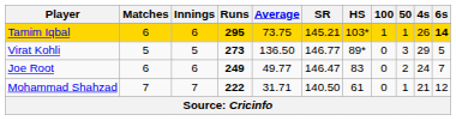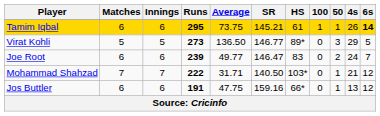 <table class="wikitable" style="text-align: center">
 <tr>
 <th>Player</th>
 <th>Matches</th>
 <th>Innings</th>
 <th>Runs</th>
 <th><a href='#'>Average</a></th>
 <th>SR</th>
 <th>HS</th>
 <th>100</th>
 <th>50</th>
 <th>4s</th>
 <th>6s</th>
 </tr>
 <tr>
 </tr>
 <tr style="background:gold;">
 <td style="text-align:left"> <a href='#'>Tamim Iqbal</a></td>
 <td>6</td>
 <td>6</td>
 <td><strong>295</strong></td>
 <td>73.75</td>
 <td>145.21</td>
-<td>103*</td>
+<td>61</td>
 <td>1</td>
 <td>1</td>
 <td>26</td>
 <td><strong>14</strong></td>
 </tr>
 <tr>
 <td style="text-align:left"> <a href='#'>Virat Kohli</a></td>
 <td>5</td>
 <td>5</td>
 <td><strong>273</strong></td>
 <td>136.50</td>
 <td>146.77</td>
 <td>89*</td>
 <td>0</td>
 <td>3</td>
 <td>29</td>
 <td>5</td>
 </tr>
 <tr>
 <td style="text-align:left"> <a href='#'>Joe Root</a></td>
 <td>6</td>
 <td>6</td>
-<td><strong>249</strong></td>
+<td><strong>239</strong></td>
 <td>49.77</td>
 <td>146.47</td>
 <td>83</td>
 <td>0</td>
 <td>2</td>
 <td>24</td>
 <td>7</td>
 </tr>
 <tr>
 <td style="text-align:left"> <a href='#'>Mohammad Shahzad</a></td>
 <td>7</td>
 <td>7</td>
 <td><strong>222</strong></td>
 <td>31.71</td>
 <td>140.50</td>
-<td>61</td>
+<td>103*</td>
 <td>0</td>
 <td>1</td>
 <td>21</td>
 <td>12</td>
 </tr>
 <tr>
+<td style="text-align:left"> <a href='#'>Jos Buttler</a></td>
+<td>6</td>
+<td>6</td>
+<td><strong>191</strong></td>
+<td>47.75</td>
+<td>159.16</td>
+<td>66*</td>
+<td>0</td>
+<td>1</td>
+<td>13</td>
+<td>12</td>
+</tr>
+<tr>
 <th colspan="11">Source: <em>Cricinfo</em></th>
 </tr>
 </table>
